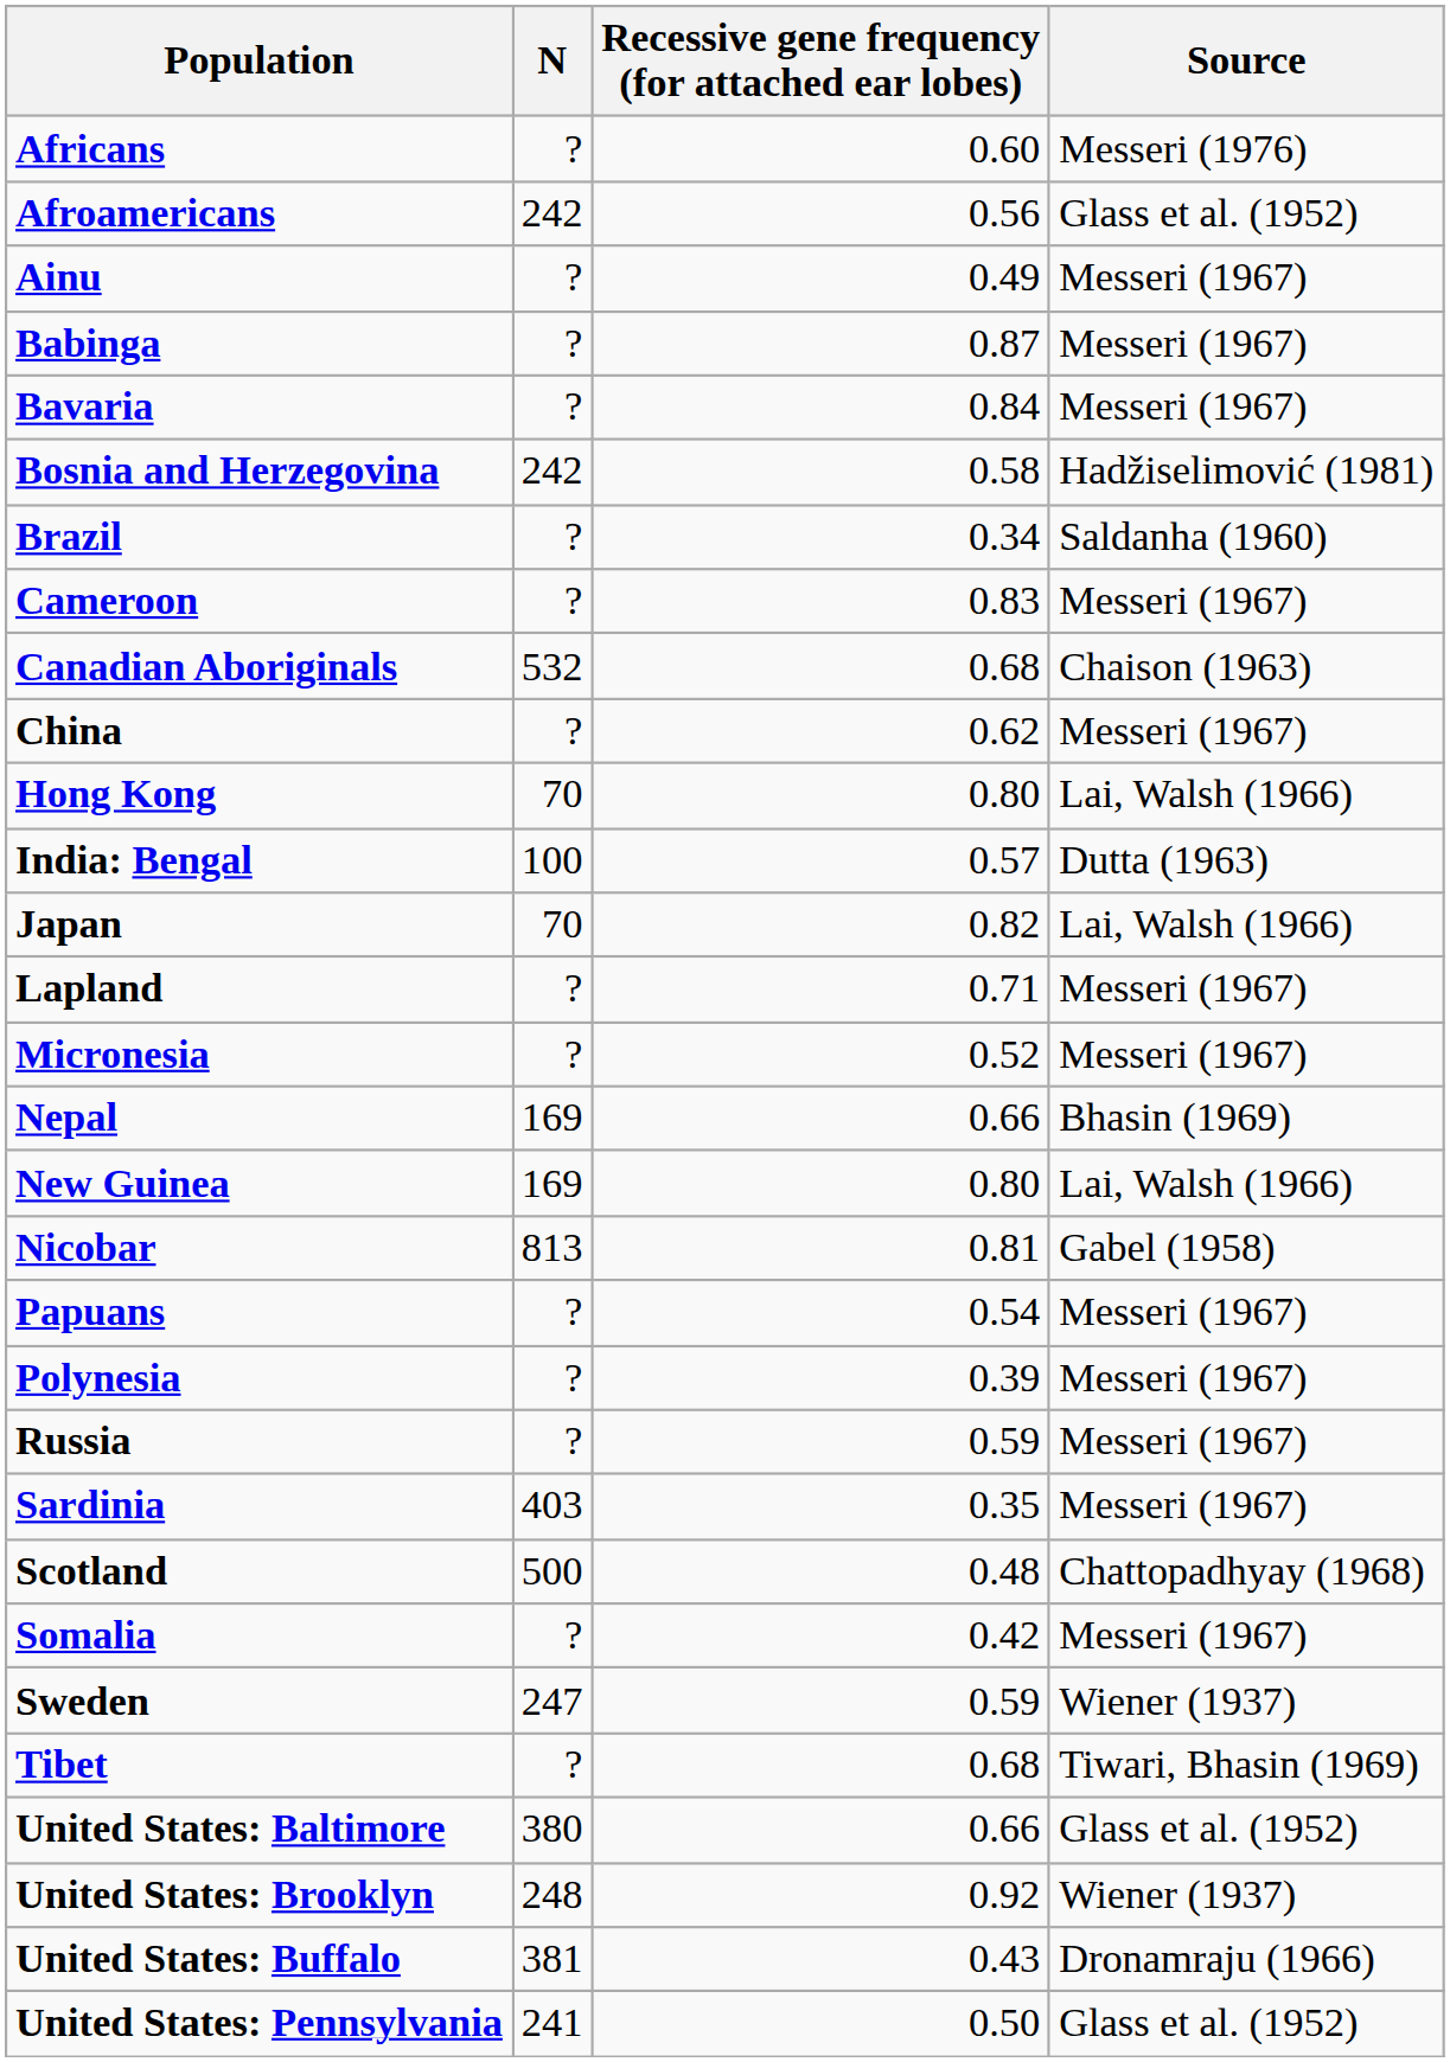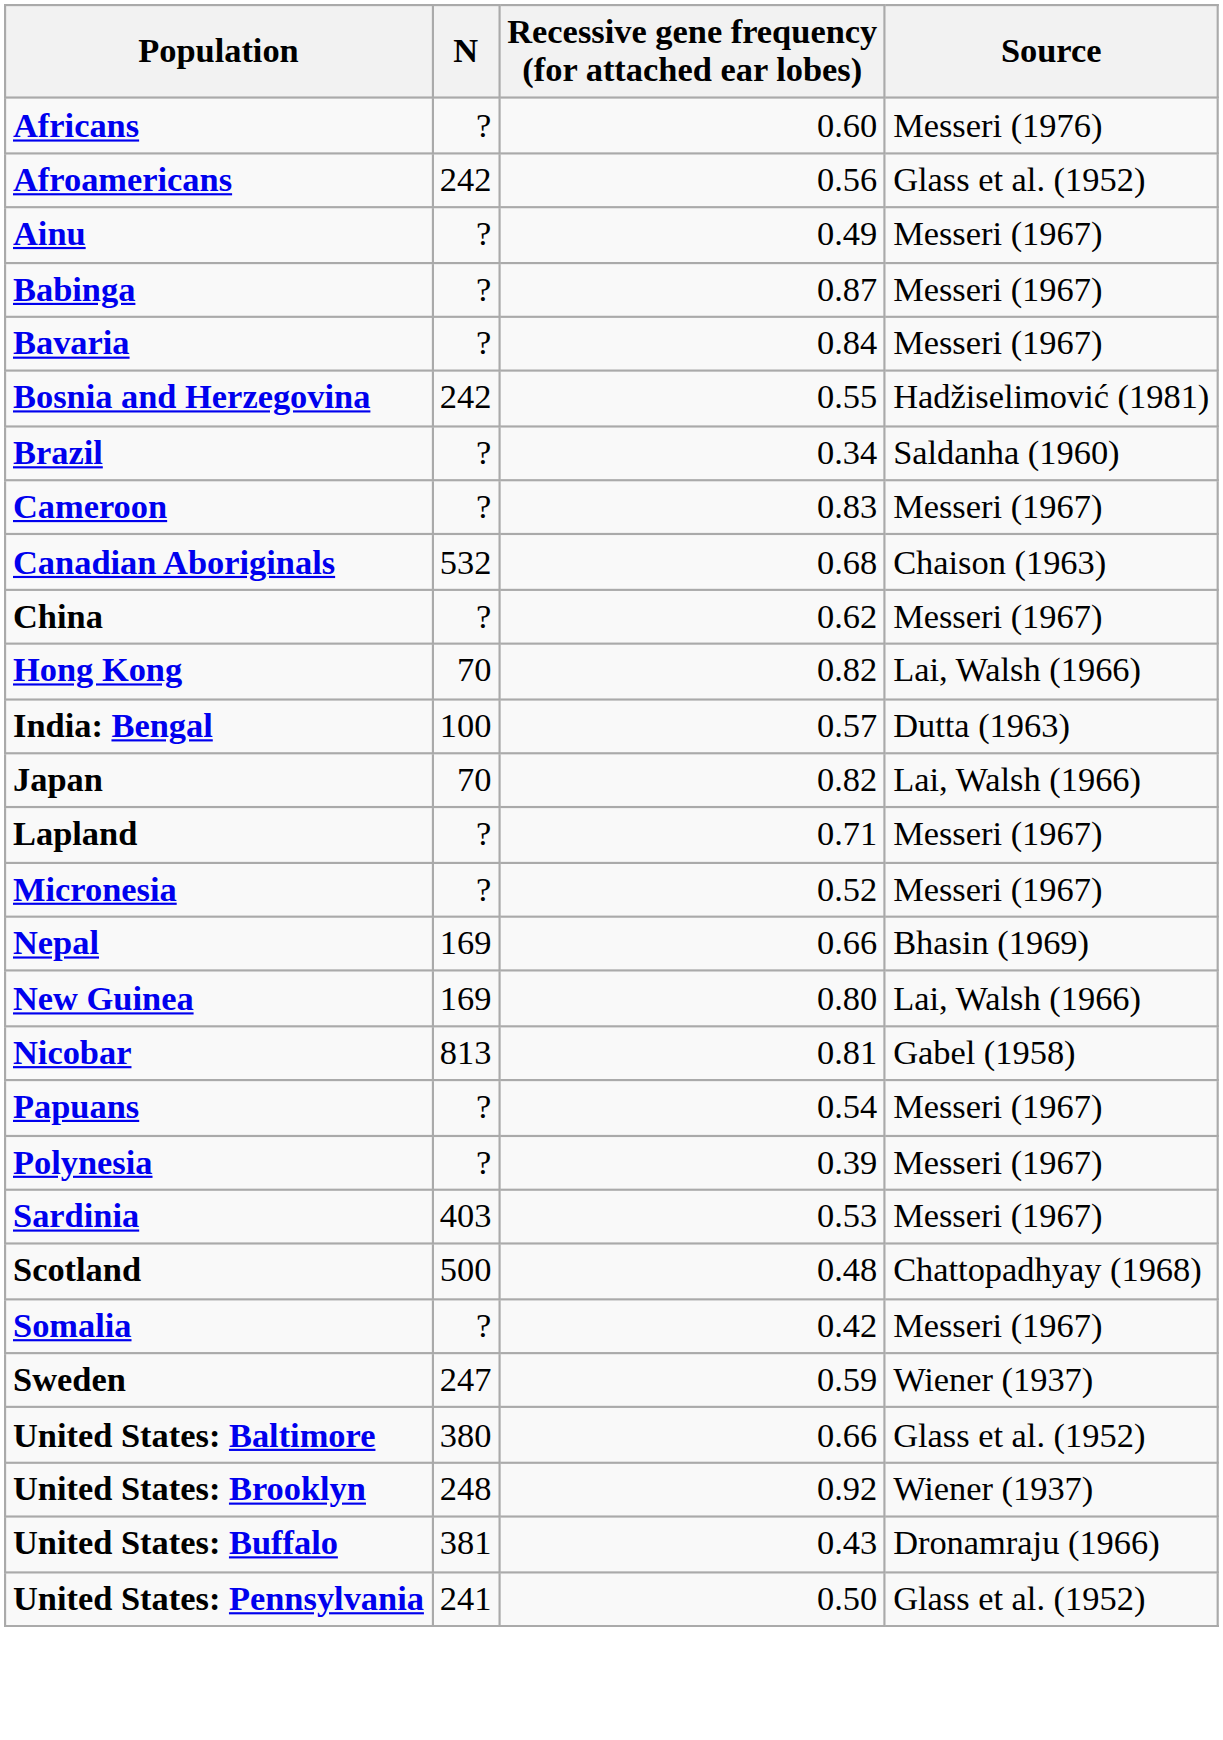 <table class="wikitable sortable">
 <tr>
 <th>Population</th>
 <th>N</th>
 <th>Recessive gene frequency<br>(for attached ear lobes)</th>
 <th>Source</th>
 </tr>
 <tr>
 <td><strong><a href='#'>Africans</a></strong></td>
 <td style="text-align:right">?</td>
 <td style="text-align:right">0.60</td>
 <td>Messeri (1976)</td>
 </tr>
 <tr>
 <td><strong><a href='#'>Afroamericans</a></strong></td>
 <td style="text-align:right">242</td>
 <td style="text-align:right">0.56</td>
 <td>Glass et al. (1952)</td>
 </tr>
 <tr>
 <td><strong><a href='#'>Ainu</a></strong></td>
 <td style="text-align:right">?</td>
 <td style="text-align:right">0.49</td>
 <td>Messeri (1967)</td>
 </tr>
 <tr>
 <td><strong><a href='#'>Babinga</a></strong></td>
 <td style="text-align:right">?</td>
 <td style="text-align:right">0.87</td>
 <td>Messeri (1967)</td>
 </tr>
 <tr>
 <td><strong><a href='#'>Bavaria</a></strong></td>
 <td style="text-align:right">?</td>
 <td style="text-align:right">0.84</td>
 <td>Messeri (1967)</td>
 </tr>
 <tr>
 <td><strong><a href='#'>Bosnia and Herzegovina</a></strong></td>
 <td style="text-align:right">242</td>
-<td style="text-align:right">0.58</td>
+<td style="text-align:right">0.55</td>
 <td>Hadžiselimović (1981)</td>
 </tr>
 <tr>
 <td><strong><a href='#'>Brazil</a></strong></td>
 <td style="text-align:right">?</td>
 <td style="text-align:right">0.34</td>
 <td>Saldanha (1960)</td>
 </tr>
 <tr>
 <td><strong><a href='#'>Cameroon</a></strong></td>
 <td style="text-align:right">?</td>
 <td style="text-align:right">0.83</td>
 <td>Messeri (1967)</td>
 </tr>
 <tr>
 <td><strong><a href='#'>Canadian Aboriginals</a></strong></td>
 <td style="text-align:right">532</td>
 <td style="text-align:right">0.68</td>
 <td>Chaison (1963)</td>
 </tr>
 <tr>
 <td><strong>China</strong></td>
 <td style="text-align:right">?</td>
 <td style="text-align:right">0.62</td>
 <td>Messeri (1967)</td>
 </tr>
 <tr>
 <td><strong><a href='#'>Hong Kong</a></strong></td>
 <td style="text-align:right">70</td>
-<td style="text-align:right">0.80</td>
+<td style="text-align:right">0.82</td>
 <td>Lai, Walsh (1966)</td>
 </tr>
 <tr>
 <td><strong>India: <a href='#'>Bengal</a></strong></td>
 <td style="text-align:right">100</td>
 <td style="text-align:right">0.57</td>
 <td>Dutta (1963)</td>
 </tr>
 <tr>
 <td><strong>Japan</strong></td>
 <td style="text-align:right">70</td>
 <td style="text-align:right">0.82</td>
 <td>Lai, Walsh (1966)</td>
 </tr>
 <tr>
 <td><strong>Lapland</strong></td>
 <td style="text-align:right">?</td>
 <td style="text-align:right">0.71</td>
 <td>Messeri (1967)</td>
 </tr>
 <tr>
 <td><strong><a href='#'>Micronesia</a></strong></td>
 <td style="text-align:right">?</td>
 <td style="text-align:right">0.52</td>
 <td>Messeri (1967)</td>
 </tr>
 <tr>
 <td><strong><a href='#'>Nepal</a></strong></td>
 <td style="text-align:right">169</td>
 <td style="text-align:right">0.66</td>
 <td>Bhasin (1969)</td>
 </tr>
 <tr>
 <td><strong><a href='#'>New Guinea</a></strong></td>
 <td style="text-align:right">169</td>
 <td style="text-align:right">0.80</td>
 <td>Lai, Walsh (1966)</td>
 </tr>
 <tr>
 <td><strong><a href='#'>Nicobar</a></strong></td>
 <td style="text-align:right">813</td>
 <td style="text-align:right">0.81</td>
 <td>Gabel (1958)</td>
 </tr>
 <tr>
 <td><strong><a href='#'>Papuans</a></strong></td>
 <td style="text-align:right">?</td>
 <td style="text-align:right">0.54</td>
 <td>Messeri (1967)</td>
 </tr>
 <tr>
 <td><strong><a href='#'>Polynesia</a></strong></td>
 <td style="text-align:right">?</td>
 <td style="text-align:right">0.39</td>
 <td>Messeri (1967)</td>
 </tr>
 <tr>
-<td><strong>Russia</strong></td>
-<td style="text-align:right">?</td>
-<td style="text-align:right">0.59</td>
-<td>Messeri (1967)</td>
-</tr>
-<tr>
 <td><strong><a href='#'>Sardinia</a></strong></td>
 <td style="text-align:right">403</td>
-<td style="text-align:right">0.35</td>
+<td style="text-align:right">0.53</td>
 <td>Messeri (1967)</td>
 </tr>
 <tr>
 <td><strong>Scotland</strong></td>
 <td style="text-align:right">500</td>
 <td style="text-align:right">0.48</td>
 <td>Chattopadhyay (1968)</td>
 </tr>
 <tr>
 <td><strong><a href='#'>Somalia</a></strong></td>
 <td style="text-align:right">?</td>
 <td style="text-align:right">0.42</td>
 <td>Messeri (1967)</td>
 </tr>
 <tr>
 <td><strong>Sweden</strong></td>
 <td style="text-align:right">247</td>
 <td style="text-align:right">0.59</td>
 <td>Wiener (1937)</td>
-</tr>
-<tr>
-<td><strong><a href='#'>Tibet</a></strong></td>
-<td style="text-align:right">?</td>
-<td style="text-align:right">0.68</td>
-<td>Tiwari, Bhasin (1969)</td>
 </tr>
 <tr>
 <td><strong>United States: <a href='#'>Baltimore</a></strong></td>
 <td style="text-align:right">380</td>
 <td style="text-align:right">0.66</td>
 <td>Glass et al. (1952)</td>
 </tr>
 <tr>
 <td><strong>United States: <a href='#'>Brooklyn</a></strong></td>
 <td style="text-align:right">248</td>
 <td style="text-align:right">0.92</td>
 <td>Wiener (1937)</td>
 </tr>
 <tr>
 <td><strong>United States: <a href='#'>Buffalo</a></strong></td>
 <td style="text-align:right">381</td>
 <td style="text-align:right">0.43</td>
 <td>Dronamraju (1966)</td>
 </tr>
 <tr>
 <td><strong>United States: <a href='#'>Pennsylvania</a></strong></td>
 <td style="text-align:right">241</td>
 <td style="text-align:right">0.50</td>
 <td>Glass et al. (1952)</td>
 </tr>
 <tr>
 </tr>
 </table>
